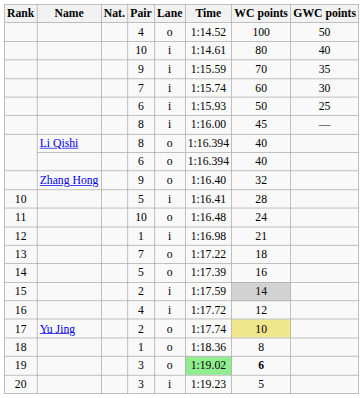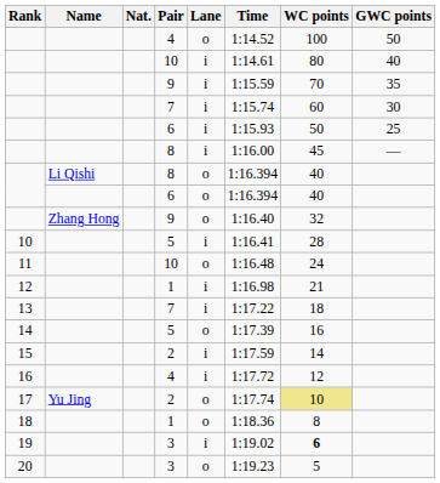 <table class="wikitable sortable" style="text-align:center">
 <tr>
 <th>Rank</th>
 <th>Name</th>
 <th>Nat.</th>
 <th>Pair</th>
 <th>Lane</th>
 <th>Time</th>
 <th>WC points</th>
 <th>GWC points</th>
 </tr>
 <tr>
 <td></td>
 <td align=left></td>
 <td></td>
 <td>4</td>
 <td>o</td>
 <td>1:14.52</td>
 <td>100</td>
 <td>50</td>
 </tr>
 <tr>
 <td></td>
 <td align=left></td>
 <td></td>
 <td>10</td>
 <td>i</td>
 <td>1:14.61</td>
 <td>80</td>
 <td>40</td>
 </tr>
 <tr>
 <td></td>
 <td align=left></td>
 <td></td>
 <td>9</td>
 <td>i</td>
 <td>1:15.59</td>
 <td>70</td>
 <td>35</td>
 </tr>
 <tr>
 <td></td>
 <td align=left></td>
 <td></td>
 <td>7</td>
 <td>i</td>
 <td>1:15.74</td>
 <td>60</td>
 <td>30</td>
 </tr>
 <tr>
 <td></td>
 <td align=left></td>
 <td></td>
 <td>6</td>
 <td>i</td>
 <td>1:15.93</td>
 <td>50</td>
 <td>25</td>
 </tr>
 <tr>
 <td></td>
 <td align=left></td>
 <td></td>
 <td>8</td>
 <td>i</td>
 <td>1:16.00</td>
 <td>45</td>
 <td>—</td>
 </tr>
 <tr>
 <td rowspan=2></td>
 <td align=left><a href='#'>Li Qishi</a></td>
 <td></td>
 <td>8</td>
 <td>o</td>
 <td>1:16.394</td>
 <td>40</td>
 <td></td>
 </tr>
 <tr>
 <td align=left></td>
 <td></td>
 <td>6</td>
 <td>o</td>
 <td>1:16.394</td>
 <td>40</td>
 <td></td>
 </tr>
 <tr>
 <td></td>
 <td align=left><a href='#'>Zhang Hong</a></td>
 <td></td>
 <td>9</td>
 <td>o</td>
 <td>1:16.40</td>
 <td>32</td>
 <td></td>
 </tr>
 <tr>
 <td>10</td>
 <td align=left></td>
 <td></td>
 <td>5</td>
 <td>i</td>
 <td>1:16.41</td>
 <td>28</td>
 <td></td>
 </tr>
 <tr>
 <td>11</td>
 <td align=left></td>
 <td></td>
 <td>10</td>
 <td>o</td>
 <td>1:16.48</td>
 <td>24</td>
 <td></td>
 </tr>
 <tr>
 <td>12</td>
 <td align=left></td>
 <td></td>
 <td>1</td>
 <td>i</td>
 <td>1:16.98</td>
 <td>21</td>
 <td></td>
 </tr>
 <tr>
 <td>13</td>
 <td align=left></td>
 <td></td>
 <td>7</td>
-<td>o</td>
+<td>i</td>
 <td>1:17.22</td>
 <td>18</td>
 <td></td>
 </tr>
 <tr>
 <td>14</td>
 <td align=left></td>
 <td></td>
 <td>5</td>
 <td>o</td>
 <td>1:17.39</td>
 <td>16</td>
 <td></td>
 </tr>
 <tr>
 <td>15</td>
 <td align=left></td>
 <td></td>
 <td>2</td>
 <td>i</td>
 <td>1:17.59</td>
-<td style="background: lightgrey;">14</td>
+<td>14</td>
 <td></td>
 </tr>
 <tr>
 <td>16</td>
 <td align=left></td>
 <td></td>
 <td>4</td>
 <td>i</td>
 <td>1:17.72</td>
 <td>12</td>
 <td></td>
 </tr>
 <tr>
 <td>17</td>
 <td align=left><a href='#'>Yu Jing</a></td>
 <td></td>
 <td>2</td>
 <td>o</td>
 <td>1:17.74</td>
 <td style="background: khaki;">10</td>
 <td></td>
 </tr>
 <tr>
 <td>18</td>
 <td align=left></td>
 <td></td>
 <td>1</td>
 <td>o</td>
 <td>1:18.36</td>
 <td>8</td>
 <td></td>
 </tr>
 <tr>
 <td>19</td>
 <td align=left></td>
 <td></td>
 <td>3</td>
-<td>o</td>
-<td style="background: lightgreen;">1:19.02</td>
+<td>i</td>
+<td>1:19.02</td>
 <td><strong>6</strong></td>
 <td></td>
 </tr>
 <tr>
 <td>20</td>
 <td align=left></td>
 <td></td>
 <td>3</td>
-<td>i</td>
+<td>o</td>
 <td>1:19.23</td>
 <td>5</td>
 <td></td>
 </tr>
 </table>
